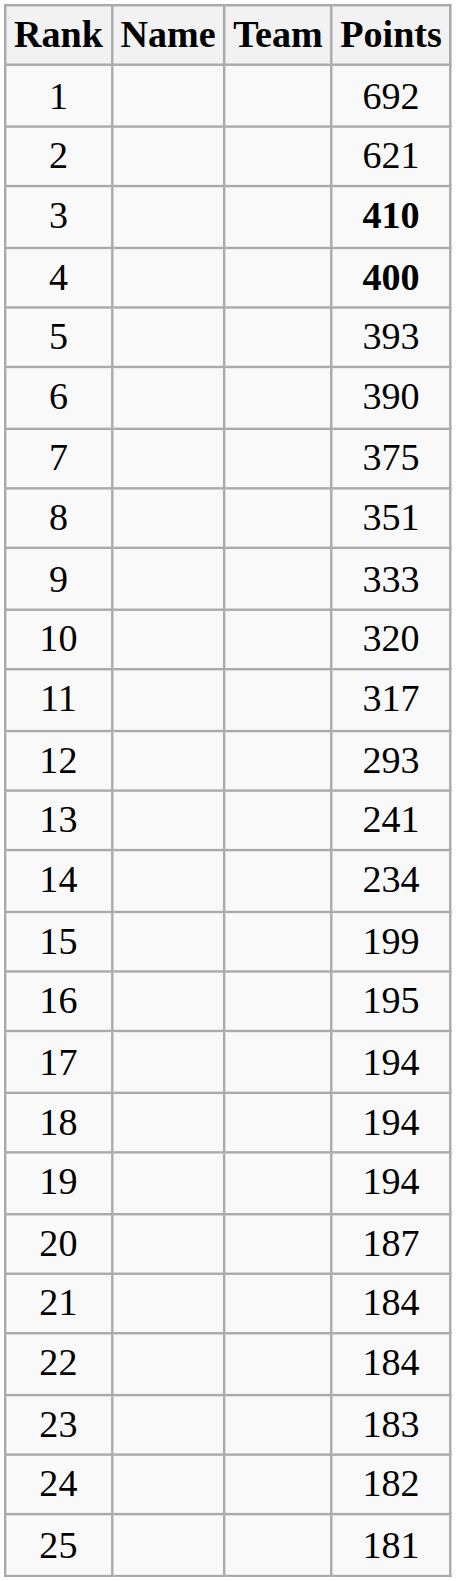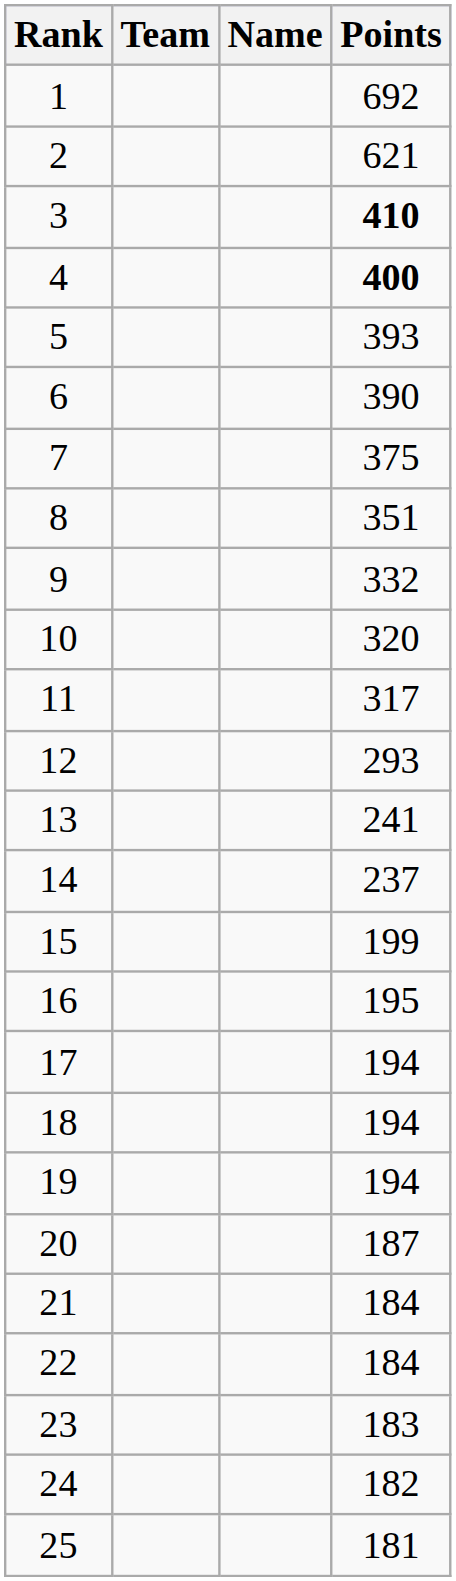 <table class="wikitable">
 <tr style="background:#ccf;">
 <th>Rank</th>
+<th>Team</th>
 <th>Name</th>
-<th>Team</th>
 <th>Points</th>
 </tr>
 <tr>
 <td align=center>1</td>
 <td></td>
 <td></td>
 <td align=center>692</td>
 </tr>
 <tr>
 <td align=center>2</td>
 <td></td>
 <td></td>
 <td align=center>621</td>
 </tr>
 <tr>
 <td align=center>3</td>
 <td></td>
 <td></td>
 <td align=center><strong>410</strong></td>
 </tr>
 <tr>
 <td align=center>4</td>
 <td></td>
 <td></td>
 <td align=center><strong>400</strong></td>
 </tr>
 <tr>
 <td align=center>5</td>
 <td></td>
 <td></td>
 <td align=center>393</td>
 </tr>
 <tr>
 <td align=center>6</td>
 <td></td>
 <td></td>
 <td align=center>390</td>
 </tr>
 <tr>
 <td align=center>7</td>
 <td></td>
 <td></td>
 <td align=center>375</td>
 </tr>
 <tr>
 <td align=center>8</td>
 <td></td>
 <td></td>
 <td align=center>351</td>
 </tr>
 <tr>
 <td align=center>9</td>
 <td></td>
 <td></td>
-<td align=center>333</td>
+<td align=center>332</td>
 </tr>
 <tr>
 <td align=center>10</td>
 <td></td>
 <td></td>
 <td align=center>320</td>
 </tr>
 <tr>
 <td align=center>11</td>
 <td></td>
 <td></td>
 <td align=center>317</td>
 </tr>
 <tr>
 <td align=center>12</td>
 <td></td>
 <td></td>
 <td align=center>293</td>
 </tr>
 <tr>
 <td align=center>13</td>
 <td></td>
 <td></td>
 <td align=center>241</td>
 </tr>
 <tr>
 <td align=center>14</td>
 <td></td>
 <td></td>
-<td align=center>234</td>
+<td align=center>237</td>
 </tr>
 <tr>
 <td align=center>15</td>
 <td></td>
 <td></td>
 <td align=center>199</td>
 </tr>
 <tr>
 <td align=center>16</td>
 <td></td>
 <td></td>
 <td align=center>195</td>
 </tr>
 <tr>
 <td align=center>17</td>
 <td></td>
 <td></td>
 <td align=center>194</td>
 </tr>
 <tr>
 <td align=center>18</td>
 <td></td>
 <td></td>
 <td align=center>194</td>
 </tr>
 <tr>
 <td align=center>19</td>
 <td></td>
 <td></td>
 <td align=center>194</td>
 </tr>
 <tr>
 <td align=center>20</td>
 <td></td>
 <td></td>
 <td align=center>187</td>
 </tr>
 <tr>
 <td align=center>21</td>
 <td></td>
 <td></td>
 <td align=center>184</td>
 </tr>
 <tr>
 <td align=center>22</td>
 <td></td>
 <td></td>
 <td align=center>184</td>
 </tr>
 <tr>
 <td align=center>23</td>
 <td></td>
 <td></td>
 <td align=center>183</td>
 </tr>
 <tr>
 <td align=center>24</td>
 <td></td>
 <td></td>
 <td align=center>182</td>
 </tr>
 <tr>
 <td align=center>25</td>
 <td></td>
 <td></td>
 <td align=center>181</td>
 </tr>
 </table>
